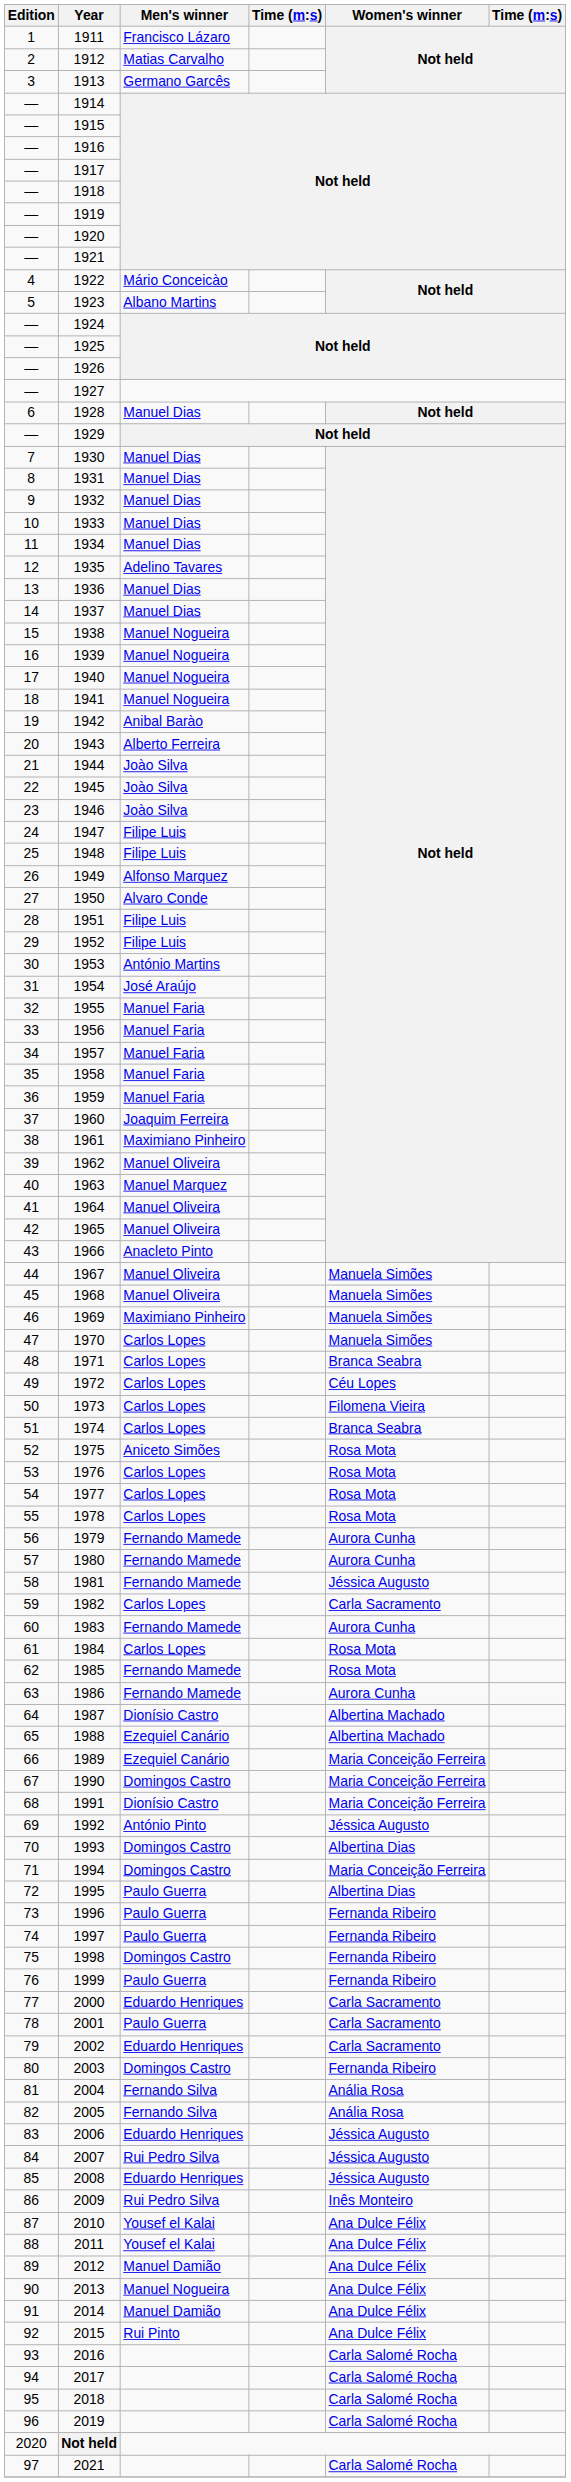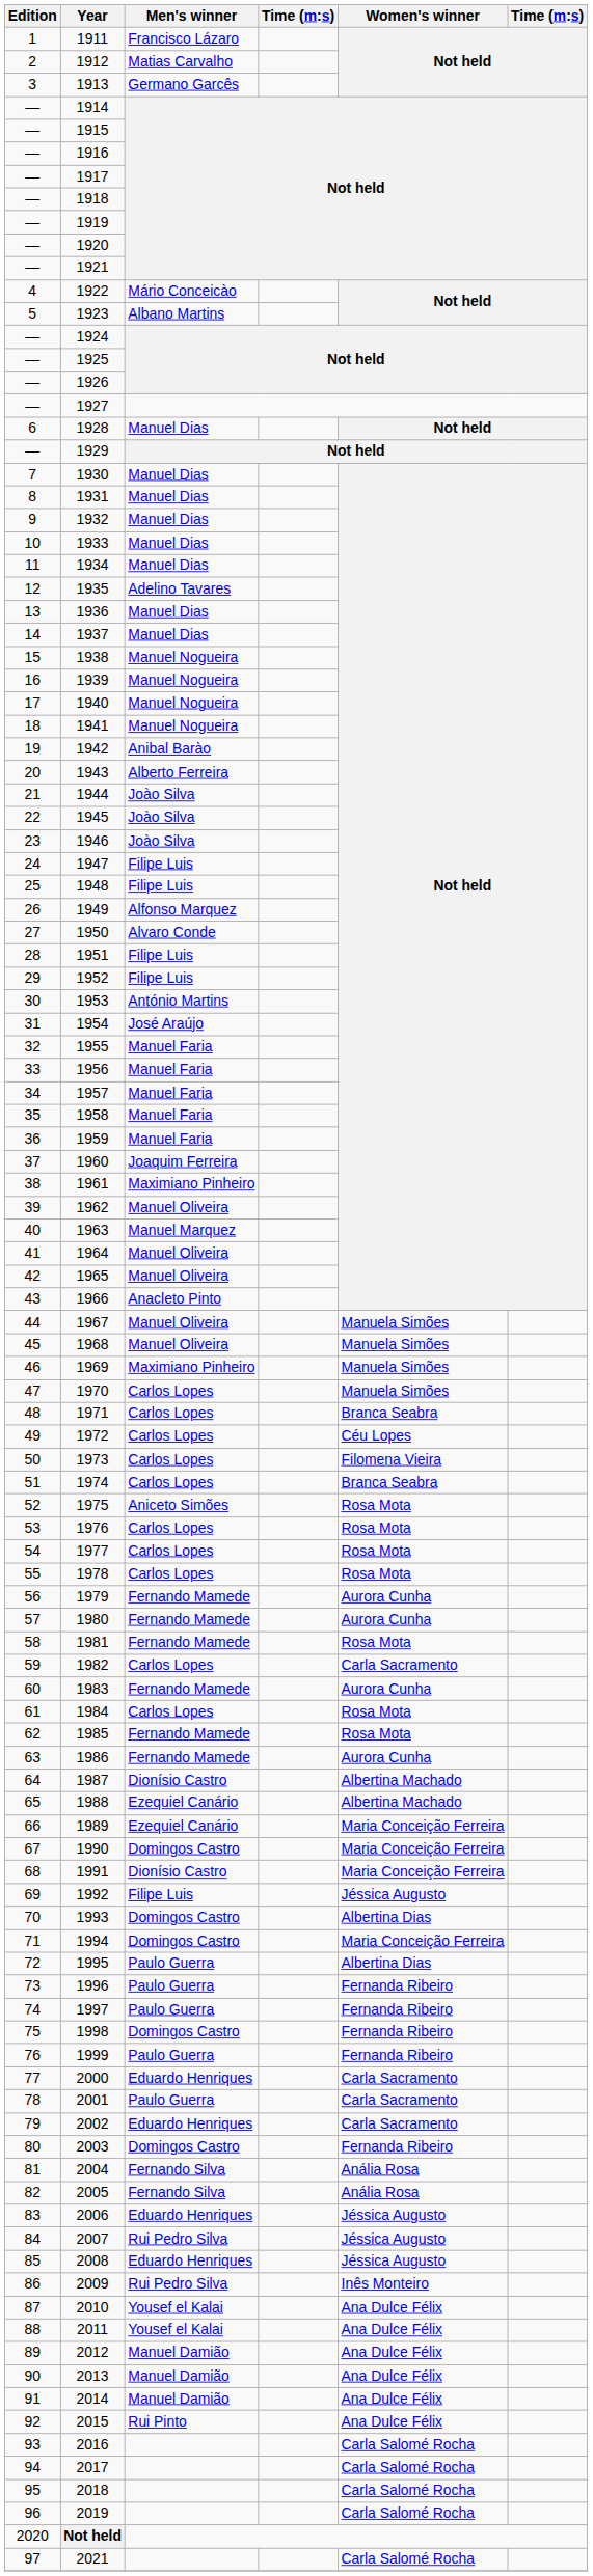 <table class="wikitable" style="text-align:center">
 <tr>
 <th>Edition</th>
 <th>Year</th>
 <th>Men's winner</th>
 <th>Time (<a href='#'>m</a>:<a href='#'>s</a>)</th>
 <th>Women's winner</th>
 <th>Time (<a href='#'>m</a>:<a href='#'>s</a>)</th>
 </tr>
 <tr>
 <td>1</td>
 <td>1911</td>
 <td align=left><a href='#'>Francisco Lázaro</a></td>
 <td></td>
 <th colspan=2 rowspan=3>Not held</th>
 </tr>
 <tr>
 <td>2</td>
 <td>1912</td>
 <td align=left><a href='#'>Matias Carvalho</a></td>
 <td></td>
 </tr>
 <tr>
 <td>3</td>
 <td>1913</td>
 <td align=left><a href='#'>Germano Garcês</a></td>
 <td></td>
 </tr>
 <tr>
 <td>—</td>
 <td>1914</td>
 <th colspan=4 rowspan=8>Not held</th>
 </tr>
 <tr>
 <td>—</td>
 <td>1915</td>
 </tr>
 <tr>
 <td>—</td>
 <td>1916</td>
 </tr>
 <tr>
 <td>—</td>
 <td>1917</td>
 </tr>
 <tr>
 <td>—</td>
 <td>1918</td>
 </tr>
 <tr>
 <td>—</td>
 <td>1919</td>
 </tr>
 <tr>
 <td>—</td>
 <td>1920</td>
 </tr>
 <tr>
 <td>—</td>
 <td>1921</td>
 </tr>
 <tr>
 <td>4</td>
 <td>1922</td>
 <td align=left><a href='#'>Mário Conceicào</a></td>
 <td></td>
 <th colspan=2 rowspan=2>Not held</th>
 </tr>
 <tr>
 <td>5</td>
 <td>1923</td>
 <td align=left><a href='#'>Albano Martins</a></td>
 <td></td>
 </tr>
 <tr>
 <td>—</td>
 <td>1924</td>
 <th colspan=4 rowspan=3>Not held</th>
 </tr>
 <tr>
 <td>—</td>
 <td>1925</td>
 </tr>
 <tr>
 <td>—</td>
 <td>1926</td>
 </tr>
 <tr>
 <td>—</td>
 <td>1927</td>
 </tr>
 <tr>
 <td>6</td>
 <td>1928</td>
 <td align=left><a href='#'>Manuel Dias</a></td>
 <td></td>
 <th colspan=2>Not held</th>
 </tr>
 <tr>
 <td>—</td>
 <td>1929</td>
 <th colspan=4>Not held</th>
 </tr>
 <tr>
 <td>7</td>
 <td>1930</td>
 <td align=left><a href='#'>Manuel Dias</a></td>
 <td></td>
 <th colspan=2 rowspan=37>Not held</th>
 </tr>
 <tr>
 <td>8</td>
 <td>1931</td>
 <td align=left><a href='#'>Manuel Dias</a></td>
 <td></td>
 </tr>
 <tr>
 <td>9</td>
 <td>1932</td>
 <td align=left><a href='#'>Manuel Dias</a></td>
 <td></td>
 </tr>
 <tr>
 <td>10</td>
 <td>1933</td>
 <td align=left><a href='#'>Manuel Dias</a></td>
 <td></td>
 </tr>
 <tr>
 <td>11</td>
 <td>1934</td>
 <td align=left><a href='#'>Manuel Dias</a></td>
 <td></td>
 </tr>
 <tr>
 <td>12</td>
 <td>1935</td>
 <td align=left><a href='#'>Adelino Tavares</a></td>
 <td></td>
 </tr>
 <tr>
 <td>13</td>
 <td>1936</td>
 <td align=left><a href='#'>Manuel Dias</a></td>
 <td></td>
 </tr>
 <tr>
 <td>14</td>
 <td>1937</td>
 <td align=left><a href='#'>Manuel Dias</a></td>
 <td></td>
 </tr>
 <tr>
 <td>15</td>
 <td>1938</td>
 <td align=left><a href='#'>Manuel Nogueira</a></td>
 <td></td>
 </tr>
 <tr>
 <td>16</td>
 <td>1939</td>
 <td align=left><a href='#'>Manuel Nogueira</a></td>
 <td></td>
 </tr>
 <tr>
 <td>17</td>
 <td>1940</td>
 <td align=left><a href='#'>Manuel Nogueira</a></td>
 <td></td>
 </tr>
 <tr>
 <td>18</td>
 <td>1941</td>
 <td align=left><a href='#'>Manuel Nogueira</a></td>
 <td></td>
 </tr>
 <tr>
 <td>19</td>
 <td>1942</td>
 <td align=left><a href='#'>Anibal Barào</a></td>
 <td></td>
 </tr>
 <tr>
 <td>20</td>
 <td>1943</td>
 <td align=left><a href='#'>Alberto Ferreira</a></td>
 <td></td>
 </tr>
 <tr>
 <td>21</td>
 <td>1944</td>
 <td align=left><a href='#'>Joào Silva</a></td>
 <td></td>
 </tr>
 <tr>
 <td>22</td>
 <td>1945</td>
 <td align=left><a href='#'>Joào Silva</a></td>
 <td></td>
 </tr>
 <tr>
 <td>23</td>
 <td>1946</td>
 <td align=left><a href='#'>Joào Silva</a></td>
 <td></td>
 </tr>
 <tr>
 <td>24</td>
 <td>1947</td>
 <td align=left><a href='#'>Filipe Luis</a></td>
 <td></td>
 </tr>
 <tr>
 <td>25</td>
 <td>1948</td>
 <td align=left><a href='#'>Filipe Luis</a></td>
 <td></td>
 </tr>
 <tr>
 <td>26</td>
 <td>1949</td>
 <td align=left><a href='#'>Alfonso Marquez</a></td>
 <td></td>
 </tr>
 <tr>
 <td>27</td>
 <td>1950</td>
 <td align=left><a href='#'>Alvaro Conde</a></td>
 <td></td>
 </tr>
 <tr>
 <td>28</td>
 <td>1951</td>
 <td align=left><a href='#'>Filipe Luis</a></td>
 <td></td>
 </tr>
 <tr>
 <td>29</td>
 <td>1952</td>
 <td align=left><a href='#'>Filipe Luis</a></td>
 <td></td>
 </tr>
 <tr>
 <td>30</td>
 <td>1953</td>
 <td align=left><a href='#'>António Martins</a></td>
 <td></td>
 </tr>
 <tr>
 <td>31</td>
 <td>1954</td>
 <td align=left><a href='#'>José Araújo</a></td>
 <td></td>
 </tr>
 <tr>
 <td>32</td>
 <td>1955</td>
 <td align=left><a href='#'>Manuel Faria</a></td>
 <td></td>
 </tr>
 <tr>
 <td>33</td>
 <td>1956</td>
 <td align=left><a href='#'>Manuel Faria</a></td>
 <td></td>
 </tr>
 <tr>
 <td>34</td>
 <td>1957</td>
 <td align=left><a href='#'>Manuel Faria</a></td>
 <td></td>
 </tr>
 <tr>
 <td>35</td>
 <td>1958</td>
 <td align=left><a href='#'>Manuel Faria</a></td>
 <td></td>
 </tr>
 <tr>
 <td>36</td>
 <td>1959</td>
 <td align=left><a href='#'>Manuel Faria</a></td>
 <td></td>
 </tr>
 <tr>
 <td>37</td>
 <td>1960</td>
 <td align=left><a href='#'>Joaquim Ferreira</a></td>
 <td></td>
 </tr>
 <tr>
 <td>38</td>
 <td>1961</td>
 <td align=left><a href='#'>Maximiano Pinheiro</a></td>
 <td></td>
 </tr>
 <tr>
 <td>39</td>
 <td>1962</td>
 <td align=left><a href='#'>Manuel Oliveira</a></td>
 <td></td>
 </tr>
 <tr>
 <td>40</td>
 <td>1963</td>
 <td align=left><a href='#'>Manuel Marquez</a></td>
 <td></td>
 </tr>
 <tr>
 <td>41</td>
 <td>1964</td>
 <td align=left><a href='#'>Manuel Oliveira</a></td>
 <td></td>
 </tr>
 <tr>
 <td>42</td>
 <td>1965</td>
 <td align=left><a href='#'>Manuel Oliveira</a></td>
 <td></td>
 </tr>
 <tr>
 <td>43</td>
 <td>1966</td>
 <td align=left><a href='#'>Anacleto Pinto</a></td>
 <td></td>
 </tr>
 <tr>
 <td>44</td>
 <td>1967</td>
 <td align=left><a href='#'>Manuel Oliveira</a></td>
 <td></td>
 <td align=left><a href='#'>Manuela Simões</a></td>
 <td></td>
 </tr>
 <tr>
 <td>45</td>
 <td>1968</td>
 <td align=left><a href='#'>Manuel Oliveira</a></td>
 <td></td>
 <td align=left><a href='#'>Manuela Simões</a></td>
 <td></td>
 </tr>
 <tr>
 <td>46</td>
 <td>1969</td>
 <td align=left><a href='#'>Maximiano Pinheiro</a></td>
 <td></td>
 <td align=left><a href='#'>Manuela Simões</a></td>
 <td></td>
 </tr>
 <tr>
 <td>47</td>
 <td>1970</td>
 <td align=left><a href='#'>Carlos Lopes</a></td>
 <td></td>
 <td align=left><a href='#'>Manuela Simões</a></td>
 <td></td>
 </tr>
 <tr>
 <td>48</td>
 <td>1971</td>
 <td align=left><a href='#'>Carlos Lopes</a></td>
 <td></td>
 <td align=left><a href='#'>Branca Seabra</a></td>
 <td></td>
 </tr>
 <tr>
 <td>49</td>
 <td>1972</td>
 <td align=left><a href='#'>Carlos Lopes</a></td>
 <td></td>
 <td align=left><a href='#'>Céu Lopes</a></td>
 <td></td>
 </tr>
 <tr>
 <td>50</td>
 <td>1973</td>
 <td align=left><a href='#'>Carlos Lopes</a></td>
 <td></td>
 <td align=left><a href='#'>Filomena Vieira</a></td>
 <td></td>
 </tr>
 <tr>
 <td>51</td>
 <td>1974</td>
 <td align=left><a href='#'>Carlos Lopes</a></td>
 <td></td>
 <td align=left><a href='#'>Branca Seabra</a></td>
 <td></td>
 </tr>
 <tr>
 <td>52</td>
 <td>1975</td>
 <td align=left><a href='#'>Aniceto Simões</a></td>
 <td></td>
 <td align=left><a href='#'>Rosa Mota</a></td>
 <td></td>
 </tr>
 <tr>
 <td>53</td>
 <td>1976</td>
 <td align=left><a href='#'>Carlos Lopes</a></td>
 <td></td>
 <td align=left><a href='#'>Rosa Mota</a></td>
 <td></td>
 </tr>
 <tr>
 <td>54</td>
 <td>1977</td>
 <td align=left><a href='#'>Carlos Lopes</a></td>
 <td></td>
 <td align=left><a href='#'>Rosa Mota</a></td>
 <td></td>
 </tr>
 <tr>
 <td>55</td>
 <td>1978</td>
 <td align=left><a href='#'>Carlos Lopes</a></td>
 <td></td>
 <td align=left><a href='#'>Rosa Mota</a></td>
 <td></td>
 </tr>
 <tr>
 <td>56</td>
 <td>1979</td>
 <td align=left><a href='#'>Fernando Mamede</a></td>
 <td></td>
 <td align=left><a href='#'>Aurora Cunha</a></td>
 <td></td>
 </tr>
 <tr>
 <td>57</td>
 <td>1980</td>
 <td align=left><a href='#'>Fernando Mamede</a></td>
 <td></td>
 <td align=left><a href='#'>Aurora Cunha</a></td>
 <td></td>
 </tr>
 <tr>
 <td>58</td>
 <td>1981</td>
 <td align=left><a href='#'>Fernando Mamede</a></td>
 <td></td>
-<td align=left><a href='#'>Jéssica Augusto</a></td>
+<td align=left><a href='#'>Rosa Mota</a></td>
 <td></td>
 </tr>
 <tr>
 <td>59</td>
 <td>1982</td>
 <td align=left><a href='#'>Carlos Lopes</a></td>
 <td></td>
 <td align=left><a href='#'>Carla Sacramento</a></td>
 <td></td>
 </tr>
 <tr>
 <td>60</td>
 <td>1983</td>
 <td align=left><a href='#'>Fernando Mamede</a></td>
 <td></td>
 <td align=left><a href='#'>Aurora Cunha</a></td>
 <td></td>
 </tr>
 <tr>
 <td>61</td>
 <td>1984</td>
 <td align=left><a href='#'>Carlos Lopes</a></td>
 <td></td>
 <td align=left><a href='#'>Rosa Mota</a></td>
 <td></td>
 </tr>
 <tr>
 <td>62</td>
 <td>1985</td>
 <td align=left><a href='#'>Fernando Mamede</a></td>
 <td></td>
 <td align=left><a href='#'>Rosa Mota</a></td>
 <td></td>
 </tr>
 <tr>
 <td>63</td>
 <td>1986</td>
 <td align=left><a href='#'>Fernando Mamede</a></td>
 <td></td>
 <td align=left><a href='#'>Aurora Cunha</a></td>
 <td></td>
 </tr>
 <tr>
 <td>64</td>
 <td>1987</td>
 <td align=left><a href='#'>Dionísio Castro</a></td>
 <td></td>
 <td align=left><a href='#'>Albertina Machado</a></td>
 <td></td>
 </tr>
 <tr>
 <td>65</td>
 <td>1988</td>
 <td align=left><a href='#'>Ezequiel Canário</a></td>
 <td></td>
 <td align=left><a href='#'>Albertina Machado</a></td>
 <td></td>
 </tr>
 <tr>
 <td>66</td>
 <td>1989</td>
 <td align=left><a href='#'>Ezequiel Canário</a></td>
 <td></td>
 <td align=left><a href='#'>Maria Conceição Ferreira</a></td>
 <td></td>
 </tr>
 <tr>
 <td>67</td>
 <td>1990</td>
 <td align=left><a href='#'>Domingos Castro</a></td>
 <td></td>
 <td align=left><a href='#'>Maria Conceição Ferreira</a></td>
 <td></td>
 </tr>
 <tr>
 <td>68</td>
 <td>1991</td>
 <td align=left><a href='#'>Dionísio Castro</a></td>
 <td></td>
 <td align=left><a href='#'>Maria Conceição Ferreira</a></td>
 <td></td>
 </tr>
 <tr>
 <td>69</td>
 <td>1992</td>
-<td align=left><a href='#'>António Pinto</a></td>
+<td align=left><a href='#'>Filipe Luis</a></td>
 <td></td>
 <td align=left><a href='#'>Jéssica Augusto</a></td>
 <td></td>
 </tr>
 <tr>
 <td>70</td>
 <td>1993</td>
 <td align=left><a href='#'>Domingos Castro</a></td>
 <td></td>
 <td align=left><a href='#'>Albertina Dias</a></td>
 <td></td>
 </tr>
 <tr>
 <td>71</td>
 <td>1994</td>
 <td align=left><a href='#'>Domingos Castro</a></td>
 <td></td>
 <td align=left><a href='#'>Maria Conceição Ferreira</a></td>
 <td></td>
 </tr>
 <tr>
 <td>72</td>
 <td>1995</td>
 <td align=left><a href='#'>Paulo Guerra</a></td>
 <td></td>
 <td align=left><a href='#'>Albertina Dias</a></td>
 <td></td>
 </tr>
 <tr>
 <td>73</td>
 <td>1996</td>
 <td align=left><a href='#'>Paulo Guerra</a></td>
 <td></td>
 <td align=left><a href='#'>Fernanda Ribeiro</a></td>
 <td></td>
 </tr>
 <tr>
 <td>74</td>
 <td>1997</td>
 <td align=left><a href='#'>Paulo Guerra</a></td>
 <td></td>
 <td align=left><a href='#'>Fernanda Ribeiro</a></td>
 <td></td>
 </tr>
 <tr>
 <td>75</td>
 <td>1998</td>
 <td align=left><a href='#'>Domingos Castro</a></td>
 <td></td>
 <td align=left><a href='#'>Fernanda Ribeiro</a></td>
 <td></td>
 </tr>
 <tr>
 <td>76</td>
 <td>1999</td>
 <td align=left><a href='#'>Paulo Guerra</a></td>
 <td></td>
 <td align=left><a href='#'>Fernanda Ribeiro</a></td>
 <td></td>
 </tr>
 <tr>
 <td>77</td>
 <td>2000</td>
 <td align=left><a href='#'>Eduardo Henriques</a></td>
 <td></td>
 <td align=left><a href='#'>Carla Sacramento</a></td>
 <td></td>
 </tr>
 <tr>
 <td>78</td>
 <td>2001</td>
 <td align=left><a href='#'>Paulo Guerra</a></td>
 <td></td>
 <td align=left><a href='#'>Carla Sacramento</a></td>
 <td></td>
 </tr>
 <tr>
 <td>79</td>
 <td>2002</td>
 <td align=left><a href='#'>Eduardo Henriques</a></td>
 <td></td>
 <td align=left><a href='#'>Carla Sacramento</a></td>
 <td></td>
 </tr>
 <tr>
 <td>80</td>
 <td>2003</td>
 <td align=left><a href='#'>Domingos Castro</a></td>
 <td></td>
 <td align=left><a href='#'>Fernanda Ribeiro</a></td>
 <td></td>
 </tr>
 <tr>
 <td>81</td>
 <td>2004</td>
 <td align=left><a href='#'>Fernando Silva</a></td>
 <td></td>
 <td align=left><a href='#'>Anália Rosa</a></td>
 <td></td>
 </tr>
 <tr>
 <td>82</td>
 <td>2005</td>
 <td align=left><a href='#'>Fernando Silva</a></td>
 <td></td>
 <td align=left><a href='#'>Anália Rosa</a></td>
 <td></td>
 </tr>
 <tr>
 <td>83</td>
 <td>2006</td>
 <td align=left><a href='#'>Eduardo Henriques</a></td>
 <td></td>
 <td align=left><a href='#'>Jéssica Augusto</a></td>
 <td></td>
 </tr>
 <tr>
 <td>84</td>
 <td>2007</td>
 <td align=left><a href='#'>Rui Pedro Silva</a></td>
 <td></td>
 <td align=left><a href='#'>Jéssica Augusto</a></td>
 <td></td>
 </tr>
 <tr>
 <td>85</td>
 <td>2008</td>
 <td align=left><a href='#'>Eduardo Henriques</a></td>
 <td></td>
 <td align=left><a href='#'>Jéssica Augusto</a></td>
 <td></td>
 </tr>
 <tr>
 <td>86</td>
 <td>2009</td>
 <td align=left><a href='#'>Rui Pedro Silva</a></td>
 <td></td>
 <td align=left><a href='#'>Inês Monteiro</a></td>
 <td></td>
 </tr>
 <tr>
 <td>87</td>
 <td>2010</td>
 <td align=left><a href='#'>Yousef el Kalai</a></td>
 <td></td>
 <td align=left><a href='#'>Ana Dulce Félix</a></td>
 <td></td>
 </tr>
 <tr>
 <td>88</td>
 <td>2011</td>
 <td align=left><a href='#'>Yousef el Kalai</a></td>
 <td></td>
 <td align=left><a href='#'>Ana Dulce Félix</a></td>
 <td></td>
 </tr>
 <tr>
 <td>89</td>
 <td>2012</td>
 <td align=left><a href='#'>Manuel Damião</a></td>
 <td></td>
 <td align=left><a href='#'>Ana Dulce Félix</a></td>
 <td></td>
 </tr>
 <tr>
 <td>90</td>
 <td>2013</td>
-<td align=left><a href='#'>Manuel Nogueira</a></td>
+<td align=left><a href='#'>Manuel Damião</a></td>
 <td></td>
 <td align=left><a href='#'>Ana Dulce Félix</a></td>
 <td></td>
 </tr>
 <tr>
 <td>91</td>
 <td>2014</td>
 <td align=left><a href='#'>Manuel Damião</a></td>
 <td></td>
 <td align=left><a href='#'>Ana Dulce Félix</a></td>
 <td></td>
 </tr>
 <tr>
 <td>92</td>
 <td>2015</td>
 <td align=left><a href='#'>Rui Pinto</a></td>
 <td></td>
 <td align=left><a href='#'>Ana Dulce Félix</a></td>
 <td></td>
 </tr>
 <tr>
 <td>93</td>
 <td>2016</td>
 <td align=left></td>
 <td></td>
 <td align=left><a href='#'>Carla Salomé Rocha</a></td>
 <td></td>
 </tr>
 <tr>
 <td>94</td>
 <td>2017</td>
 <td align=left></td>
 <td></td>
 <td align=left><a href='#'>Carla Salomé Rocha</a></td>
 <td></td>
 </tr>
 <tr>
 <td>95</td>
 <td>2018</td>
 <td align=left></td>
 <td></td>
 <td align=left><a href='#'>Carla Salomé Rocha</a></td>
 <td></td>
 </tr>
 <tr>
 <td>96</td>
 <td>2019</td>
 <td align=left></td>
 <td></td>
 <td align=left><a href='#'>Carla Salomé Rocha</a></td>
 <td></td>
 </tr>
 <tr>
 <td>2020</td>
 <th colspan=1>Not held</th>
 </tr>
 <tr>
 <td>97</td>
 <td>2021</td>
 <td align=left></td>
 <td></td>
 <td align=left><a href='#'>Carla Salomé Rocha</a></td>
 <td></td>
 </tr>
 <tr>
 </tr>
 </table>
